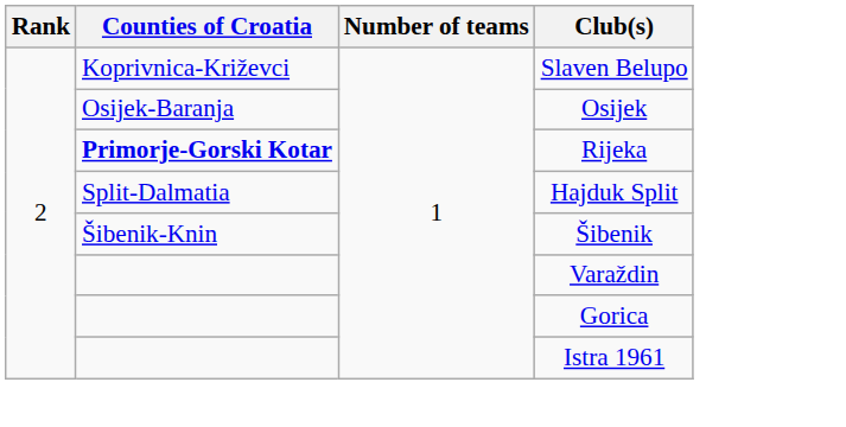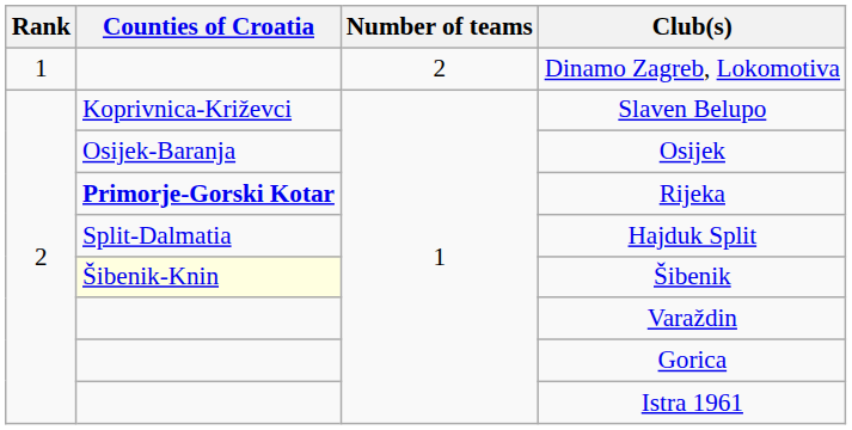 <table class="wikitable" style="font-size:90%;">
 <tr>
 <th>Rank</th>
 <th><a href='#'>Counties of Croatia</a></th>
 <th>Number of teams</th>
 <th>Club(s)</th>
+</tr>
+<tr>
+<td align="center">1</td>
+<td></td>
+<td align="center">2</td>
+<td align="center"><a href='#'>Dinamo Zagreb</a>, <a href='#'>Lokomotiva</a></td>
 </tr>
 <tr>
 <td align="center" rowspan=8>2</td>
 <td> <a href='#'>Koprivnica-Križevci</a></td>
 <td align="center" rowspan=8>1</td>
 <td align="center"><a href='#'>Slaven Belupo</a></td>
 </tr>
 <tr>
 <td> <a href='#'>Osijek-Baranja</a></td>
 <td align="center"><a href='#'>Osijek</a></td>
 </tr>
 <tr>
 <td><strong> <a href='#'>Primorje-Gorski Kotar</a></strong></td>
 <td align="center"><a href='#'>Rijeka</a></td>
 </tr>
 <tr>
 <td> <a href='#'>Split-Dalmatia</a></td>
 <td align="center"><a href='#'>Hajduk Split</a></td>
 </tr>
 <tr>
-<td> <a href='#'>Šibenik-Knin</a></td>
+<td style="background: lightyellow;"> <a href='#'>Šibenik-Knin</a></td>
 <td align="center"><a href='#'>Šibenik</a></td>
 </tr>
 <tr>
 <td></td>
 <td align="center"><a href='#'>Varaždin</a></td>
 </tr>
 <tr>
 <td></td>
 <td align="center"><a href='#'>Gorica</a></td>
 </tr>
 <tr>
 <td></td>
 <td align="center"><a href='#'>Istra 1961</a></td>
 </tr>
 </table>
